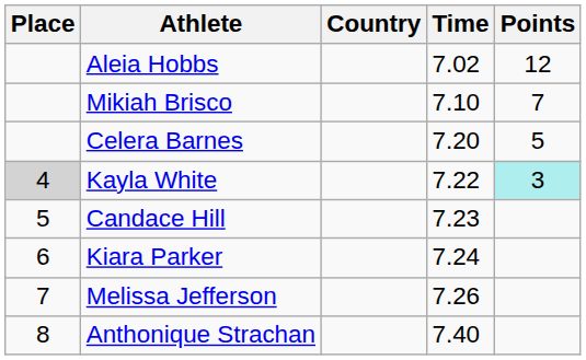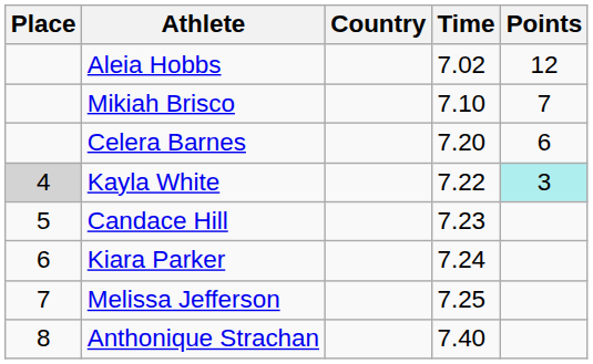 <table class="wikitable">
 <tr>
 <th>Place</th>
 <th>Athlete</th>
 <th>Country</th>
 <th>Time</th>
 <th>Points</th>
 </tr>
 <tr>
 <td align=center></td>
 <td><a href='#'>Aleia Hobbs</a></td>
 <td></td>
 <td>7.02</td>
 <td align=center>12</td>
 </tr>
 <tr>
 <td align=center></td>
 <td><a href='#'>Mikiah Brisco</a></td>
 <td></td>
 <td>7.10</td>
 <td align=center>7</td>
 </tr>
 <tr>
 <td align=center></td>
 <td><a href='#'>Celera Barnes</a></td>
 <td></td>
 <td>7.20</td>
-<td align=center>5</td>
+<td align=center>6</td>
 </tr>
 <tr>
 <td align=center style="background: lightgrey;">4</td>
 <td><a href='#'>Kayla White</a></td>
 <td></td>
 <td>7.22</td>
 <td align=center style="background: paleturquoise;">3</td>
 </tr>
 <tr>
 <td align=center>5</td>
 <td><a href='#'>Candace Hill</a></td>
 <td></td>
 <td>7.23</td>
 <td align=center></td>
 </tr>
 <tr>
 <td align=center>6</td>
 <td><a href='#'>Kiara Parker</a></td>
 <td></td>
 <td>7.24</td>
 <td align=center></td>
 </tr>
 <tr>
 <td align=center>7</td>
 <td><a href='#'>Melissa Jefferson</a></td>
 <td></td>
-<td>7.26</td>
+<td>7.25</td>
 <td align=center></td>
 </tr>
 <tr>
 <td align=center>8</td>
 <td><a href='#'>Anthonique Strachan</a></td>
 <td></td>
 <td>7.40</td>
 <td align=center></td>
 </tr>
 </table>
